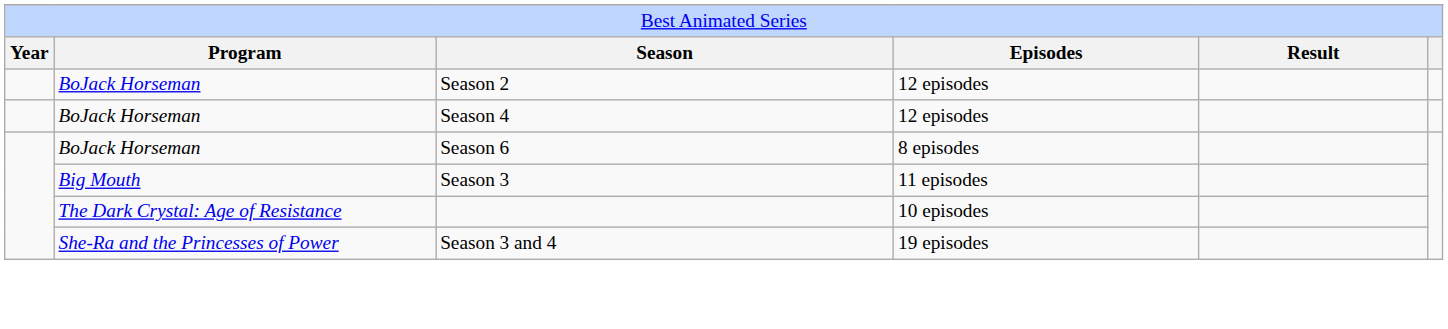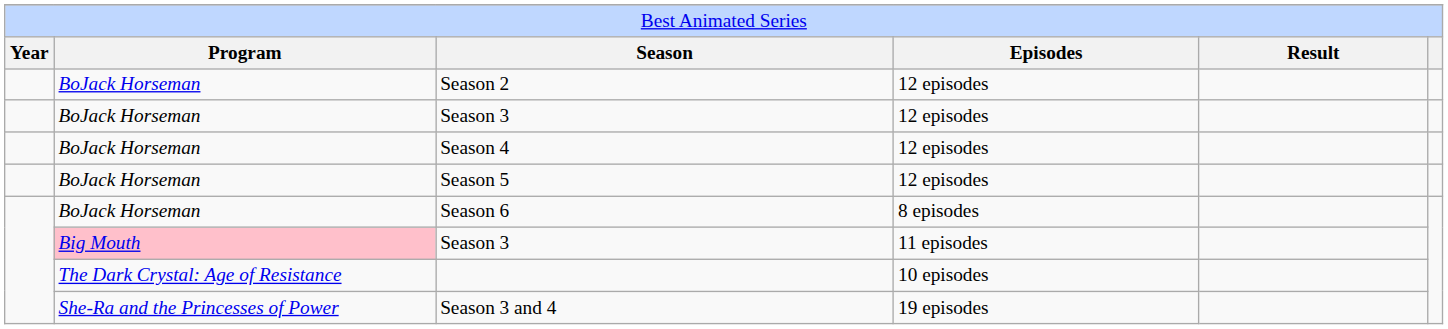 <table class="wikitable plainrowheaders" style="font-size: 90%" width=85%>
 <tr>
 </tr>
 <tr ---- bgcolor="#bfd7ff">
 <td colspan=6 align=center><a href='#'>Best Animated Series</a></td>
 </tr>
 <tr ---- bgcolor="#ebf5ff">
 <th scope="col" style="width:2%;">Year</th>
 <th scope="col" style="width:25%;">Program</th>
 <th scope="col" style="width:30%;">Season</th>
 <th scope="col" style="width:20%;">Episodes</th>
 <th scope="col" style="width:15%;">Result</th>
 <th scope="col" class="unsortable" style="width:1%;"></th>
 </tr>
 <tr>
 <td></td>
 <td><em><a href='#'>BoJack Horseman</a></em></td>
 <td>Season 2</td>
 <td>12 episodes</td>
 <td></td>
 <td></td>
 </tr>
 <tr>
 <td></td>
 <td><em>BoJack Horseman</em></td>
+<td>Season 3</td>
+<td>12 episodes</td>
+<td></td>
+<td></td>
+</tr>
+<tr>
+<td></td>
+<td><em>BoJack Horseman</em></td>
 <td>Season 4</td>
+<td>12 episodes</td>
+<td></td>
+<td></td>
+</tr>
+<tr>
+<td></td>
+<td><em>BoJack Horseman</em></td>
+<td>Season 5</td>
 <td>12 episodes</td>
 <td></td>
 <td></td>
 </tr>
 <tr>
 <td rowspan="4"></td>
 <td><em>BoJack Horseman</em></td>
 <td>Season 6</td>
 <td>8 episodes</td>
 <td></td>
 <td rowspan="4"></td>
 </tr>
 <tr>
-<td><em><a href='#'>Big Mouth</a></em></td>
+<td style="background: pink;"><em><a href='#'>Big Mouth</a></em></td>
 <td>Season 3</td>
 <td>11 episodes</td>
 <td></td>
 </tr>
 <tr>
 <td><em><a href='#'>The Dark Crystal: Age of Resistance</a></em></td>
 <td></td>
 <td>10 episodes</td>
 <td></td>
 </tr>
 <tr>
 <td><em><a href='#'>She-Ra and the Princesses of Power</a></em></td>
 <td>Season 3 and 4</td>
 <td>19 episodes</td>
 <td></td>
 </tr>
 </table>
